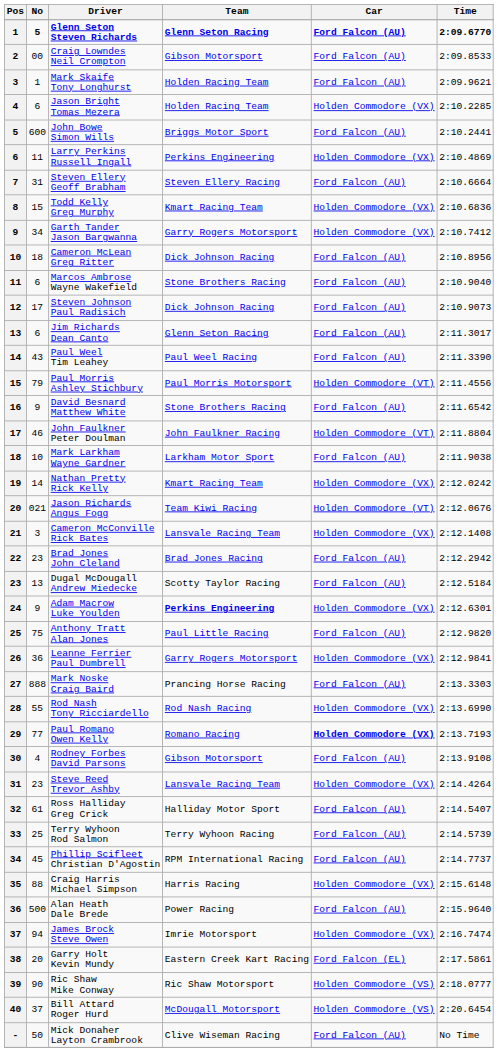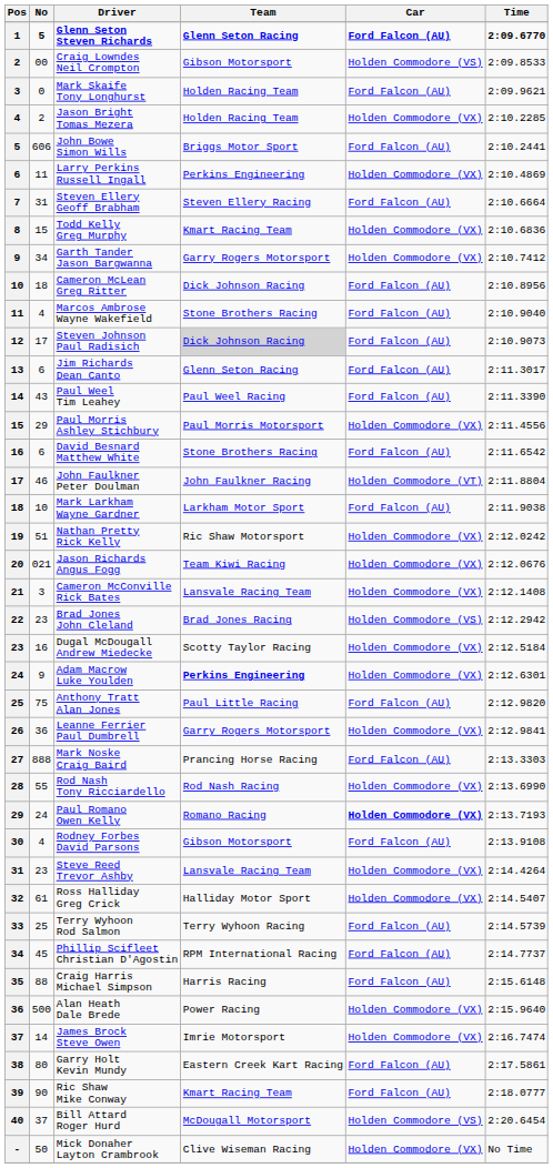 <table class="wikitable" style="font-size: 87%;">
 <tr>
 <th>Pos</th>
 <th>No</th>
 <th>Driver</th>
 <th>Team</th>
 <th>Car</th>
 <th>Time</th>
 </tr>
 <tr>
 </tr>
 <tr style="font-weight:bold">
 <th>1</th>
 <td align=center>5</td>
 <td> <a href='#'>Glenn Seton</a><br> <a href='#'>Steven Richards</a></td>
 <td><a href='#'>Glenn Seton Racing</a></td>
 <td><a href='#'>Ford Falcon (AU)</a></td>
 <td>2:09.6770</td>
 </tr>
 <tr>
 <th>2</th>
 <td align=center>00</td>
 <td> <a href='#'>Craig Lowndes</a><br> <a href='#'>Neil Crompton</a></td>
 <td><a href='#'>Gibson Motorsport</a></td>
-<td><a href='#'>Ford Falcon (AU)</a></td>
+<td><a href='#'>Holden Commodore (VS)</a></td>
 <td>2:09.8533</td>
 </tr>
 <tr>
 <th>3</th>
-<td align=center>1</td>
+<td align=center>0</td>
 <td> <a href='#'>Mark Skaife</a><br> <a href='#'>Tony Longhurst</a></td>
 <td><a href='#'>Holden Racing Team</a></td>
 <td><a href='#'>Ford Falcon (AU)</a></td>
 <td>2:09.9621</td>
 </tr>
 <tr>
 <th>4</th>
-<td align=center>6</td>
+<td align=center>2</td>
 <td> <a href='#'>Jason Bright</a><br> <a href='#'>Tomas Mezera</a></td>
 <td><a href='#'>Holden Racing Team</a></td>
 <td><a href='#'>Holden Commodore (VX)</a></td>
 <td>2:10.2285</td>
 </tr>
 <tr>
 <th>5</th>
-<td align=center>600</td>
+<td align=center>606</td>
 <td> <a href='#'>John Bowe</a><br> <a href='#'>Simon Wills</a></td>
 <td><a href='#'>Briggs Motor Sport</a></td>
 <td><a href='#'>Ford Falcon (AU)</a></td>
 <td>2:10.2441</td>
 </tr>
 <tr>
 <th>6</th>
 <td align=center>11</td>
 <td> <a href='#'>Larry Perkins</a><br> <a href='#'>Russell Ingall</a></td>
 <td><a href='#'>Perkins Engineering</a></td>
 <td><a href='#'>Holden Commodore (VX)</a></td>
 <td>2:10.4869</td>
 </tr>
 <tr>
 <th>7</th>
 <td align=center>31</td>
 <td> <a href='#'>Steven Ellery</a><br> <a href='#'>Geoff Brabham</a></td>
 <td><a href='#'>Steven Ellery Racing</a></td>
 <td><a href='#'>Ford Falcon (AU)</a></td>
 <td>2:10.6664</td>
 </tr>
 <tr>
 <th>8</th>
 <td align=center>15</td>
 <td> <a href='#'>Todd Kelly</a><br> <a href='#'>Greg Murphy</a></td>
 <td><a href='#'>Kmart Racing Team</a></td>
 <td><a href='#'>Holden Commodore (VX)</a></td>
 <td>2:10.6836</td>
 </tr>
 <tr>
 <th>9</th>
 <td align=center>34</td>
 <td> <a href='#'>Garth Tander</a><br> <a href='#'>Jason Bargwanna</a></td>
 <td><a href='#'>Garry Rogers Motorsport</a></td>
 <td><a href='#'>Holden Commodore (VX)</a></td>
 <td>2:10.7412</td>
 </tr>
 <tr>
 <th>10</th>
 <td align=center>18</td>
 <td> <a href='#'>Cameron McLean</a><br> <a href='#'>Greg Ritter</a></td>
 <td><a href='#'>Dick Johnson Racing</a></td>
 <td><a href='#'>Ford Falcon (AU)</a></td>
 <td>2:10.8956</td>
 </tr>
 <tr>
 <th>11</th>
-<td align=center>6</td>
+<td align=center>4</td>
 <td> <a href='#'>Marcos Ambrose</a><br> Wayne Wakefield</td>
 <td><a href='#'>Stone Brothers Racing</a></td>
 <td><a href='#'>Ford Falcon (AU)</a></td>
 <td>2:10.9040</td>
 </tr>
 <tr>
 <th>12</th>
 <td align=center>17</td>
 <td> <a href='#'>Steven Johnson</a><br> <a href='#'>Paul Radisich</a></td>
-<td><a href='#'>Dick Johnson Racing</a></td>
+<td style="background: lightgrey;"><a href='#'>Dick Johnson Racing</a></td>
 <td><a href='#'>Ford Falcon (AU)</a></td>
 <td>2:10.9073</td>
 </tr>
 <tr>
 <th>13</th>
 <td align=center>6</td>
 <td> <a href='#'>Jim Richards</a><br> <a href='#'>Dean Canto</a></td>
 <td><a href='#'>Glenn Seton Racing</a></td>
 <td><a href='#'>Ford Falcon (AU)</a></td>
 <td>2:11.3017</td>
 </tr>
 <tr>
 <th>14</th>
 <td align=center>43</td>
 <td> <a href='#'>Paul Weel</a><br> Tim Leahey</td>
 <td><a href='#'>Paul Weel Racing</a></td>
 <td><a href='#'>Ford Falcon (AU)</a></td>
 <td>2:11.3390</td>
 </tr>
 <tr>
 <th>15</th>
-<td align=center>79</td>
+<td align=center>29</td>
 <td> <a href='#'>Paul Morris</a><br> <a href='#'>Ashley Stichbury</a></td>
 <td><a href='#'>Paul Morris Motorsport</a></td>
-<td><a href='#'>Holden Commodore (VT)</a></td>
+<td><a href='#'>Holden Commodore (VX)</a></td>
 <td>2:11.4556</td>
 </tr>
 <tr>
 <th>16</th>
-<td align=center>9</td>
+<td align=center>6</td>
 <td> <a href='#'>David Besnard</a><br> <a href='#'>Matthew White</a></td>
 <td><a href='#'>Stone Brothers Racing</a></td>
 <td><a href='#'>Ford Falcon (AU)</a></td>
 <td>2:11.6542</td>
 </tr>
 <tr>
 <th>17</th>
 <td align=center>46</td>
 <td> <a href='#'>John Faulkner</a><br> Peter Doulman</td>
 <td><a href='#'>John Faulkner Racing</a></td>
 <td><a href='#'>Holden Commodore (VT)</a></td>
 <td>2:11.8804</td>
 </tr>
 <tr>
 <th>18</th>
 <td align=center>10</td>
 <td> <a href='#'>Mark Larkham</a><br> <a href='#'>Wayne Gardner</a></td>
 <td><a href='#'>Larkham Motor Sport</a></td>
 <td><a href='#'>Ford Falcon (AU)</a></td>
 <td>2:11.9038</td>
 </tr>
 <tr>
 <th>19</th>
-<td align=center>14</td>
+<td align=center>51</td>
 <td> <a href='#'>Nathan Pretty</a><br> <a href='#'>Rick Kelly</a></td>
-<td><a href='#'>Kmart Racing Team</a></td>
+<td>Ric Shaw Motorsport</td>
 <td><a href='#'>Holden Commodore (VX)</a></td>
 <td>2:12.0242</td>
 </tr>
 <tr>
 <th>20</th>
 <td align=center>021</td>
 <td> <a href='#'>Jason Richards</a><br> <a href='#'>Angus Fogg</a></td>
 <td><a href='#'>Team Kiwi Racing</a></td>
-<td><a href='#'>Holden Commodore (VT)</a></td>
+<td><a href='#'>Holden Commodore (VX)</a></td>
 <td>2:12.0676</td>
 </tr>
 <tr>
 <th>21</th>
 <td align=center>3</td>
 <td> <a href='#'>Cameron McConville</a><br> <a href='#'>Rick Bates</a></td>
 <td><a href='#'>Lansvale Racing Team</a></td>
 <td><a href='#'>Holden Commodore (VX)</a></td>
 <td>2:12.1408</td>
 </tr>
 <tr>
 <th>22</th>
 <td align=center>23</td>
 <td> <a href='#'>Brad Jones</a><br> <a href='#'>John Cleland</a></td>
 <td><a href='#'>Brad Jones Racing</a></td>
-<td><a href='#'>Ford Falcon (AU)</a></td>
+<td><a href='#'>Holden Commodore (VS)</a></td>
 <td>2:12.2942</td>
 </tr>
 <tr>
 <th>23</th>
-<td align=center>13</td>
+<td align=center>16</td>
 <td> Dugal McDougall<br> <a href='#'>Andrew Miedecke</a></td>
 <td>Scotty Taylor Racing</td>
-<td><a href='#'>Ford Falcon (AU)</a></td>
+<td><a href='#'>Holden Commodore (VX)</a></td>
 <td>2:12.5184</td>
 </tr>
 <tr>
 <th>24</th>
 <td align=center>9</td>
 <td> <a href='#'>Adam Macrow</a><br> <a href='#'>Luke Youlden</a></td>
 <td><strong><a href='#'>Perkins Engineering</a></strong></td>
 <td><a href='#'>Holden Commodore (VX)</a></td>
 <td>2:12.6301</td>
 </tr>
 <tr>
 <th>25</th>
 <td align=center>75</td>
 <td> <a href='#'>Anthony Tratt</a><br> <a href='#'>Alan Jones</a></td>
 <td><a href='#'>Paul Little Racing</a></td>
 <td><a href='#'>Ford Falcon (AU)</a></td>
 <td>2:12.9820</td>
 </tr>
 <tr>
 <th>26</th>
 <td align=center>36</td>
 <td> <a href='#'>Leanne Ferrier</a><br> <a href='#'>Paul Dumbrell</a></td>
 <td><a href='#'>Garry Rogers Motorsport</a></td>
 <td><a href='#'>Holden Commodore (VX)</a></td>
 <td>2:12.9841</td>
 </tr>
 <tr>
 <th>27</th>
 <td align=center>888</td>
 <td> <a href='#'>Mark Noske</a><br> <a href='#'>Craig Baird</a></td>
 <td>Prancing Horse Racing</td>
 <td><a href='#'>Ford Falcon (AU)</a></td>
 <td>2:13.3303</td>
 </tr>
 <tr>
 <th>28</th>
 <td align=center>55</td>
 <td> <a href='#'>Rod Nash</a><br> <a href='#'>Tony Ricciardello</a></td>
 <td><a href='#'>Rod Nash Racing</a></td>
 <td><a href='#'>Holden Commodore (VX)</a></td>
 <td>2:13.6990</td>
 </tr>
 <tr>
 <th>29</th>
-<td align=center>77</td>
+<td align=center>24</td>
 <td> <a href='#'>Paul Romano</a><br> <a href='#'>Owen Kelly</a></td>
 <td><a href='#'>Romano Racing</a></td>
 <td><strong><a href='#'>Holden Commodore (VX)</a></strong></td>
 <td>2:13.7193</td>
 </tr>
 <tr>
 <th>30</th>
 <td align=center>4</td>
 <td> <a href='#'>Rodney Forbes</a><br> <a href='#'>David Parsons</a></td>
 <td><a href='#'>Gibson Motorsport</a></td>
 <td><a href='#'>Ford Falcon (AU)</a></td>
 <td>2:13.9108</td>
 </tr>
 <tr>
 <th>31</th>
 <td align=center>23</td>
 <td> <a href='#'>Steve Reed</a><br> <a href='#'>Trevor Ashby</a></td>
 <td><a href='#'>Lansvale Racing Team</a></td>
 <td><a href='#'>Holden Commodore (VX)</a></td>
 <td>2:14.4264</td>
 </tr>
 <tr>
 <th>32</th>
 <td align=center>61</td>
 <td> Ross Halliday<br> Greg Crick</td>
 <td>Halliday Motor Sport</td>
-<td><a href='#'>Ford Falcon (AU)</a></td>
+<td><a href='#'>Holden Commodore (VX)</a></td>
 <td>2:14.5407</td>
 </tr>
 <tr>
 <th>33</th>
 <td align=center>25</td>
 <td> Terry Wyhoon<br> Rod Salmon</td>
 <td>Terry Wyhoon Racing</td>
 <td><a href='#'>Ford Falcon (AU)</a></td>
 <td>2:14.5739</td>
 </tr>
 <tr>
 <th>34</th>
 <td align=center>45</td>
 <td> <a href='#'>Phillip Scifleet</a><br> Christian D'Agostin</td>
 <td>RPM International Racing</td>
 <td><a href='#'>Ford Falcon (AU)</a></td>
 <td>2:14.7737</td>
 </tr>
 <tr>
 <th>35</th>
 <td align=center>88</td>
 <td> Craig Harris<br> Michael Simpson</td>
 <td>Harris Racing</td>
-<td><a href='#'>Holden Commodore (VX)</a></td>
+<td><a href='#'>Ford Falcon (AU)</a></td>
 <td>2:15.6148</td>
 </tr>
 <tr>
 <th>36</th>
 <td align=center>500</td>
 <td> Alan Heath<br> Dale Brede</td>
 <td>Power Racing</td>
-<td><a href='#'>Ford Falcon (AU)</a></td>
+<td><a href='#'>Holden Commodore (VX)</a></td>
 <td>2:15.9640</td>
 </tr>
 <tr>
 <th>37</th>
-<td align=center>94</td>
+<td align=center>14</td>
 <td> <a href='#'>James Brock</a><br> <a href='#'>Steve Owen</a></td>
 <td>Imrie Motorsport</td>
 <td><a href='#'>Holden Commodore (VX)</a></td>
 <td>2:16.7474</td>
 </tr>
 <tr>
 <th>38</th>
-<td align=center>20</td>
+<td align=center>80</td>
 <td> Garry Holt<br> Kevin Mundy</td>
 <td>Eastern Creek Kart Racing</td>
-<td><a href='#'>Ford Falcon (EL)</a></td>
+<td><a href='#'>Ford Falcon (AU)</a></td>
 <td>2:17.5861</td>
 </tr>
 <tr>
 <th>39</th>
 <td align=center>90</td>
 <td> Ric Shaw<br> Mike Conway</td>
-<td>Ric Shaw Motorsport</td>
-<td><a href='#'>Holden Commodore (VS)</a></td>
+<td><a href='#'>Kmart Racing Team</a></td>
+<td><a href='#'>Ford Falcon (AU)</a></td>
 <td>2:18.0777</td>
 </tr>
 <tr>
 <th>40</th>
 <td align=center>37</td>
 <td> Bill Attard<br> Roger Hurd</td>
 <td><a href='#'>McDougall Motorsport</a></td>
 <td><a href='#'>Holden Commodore (VS)</a></td>
 <td>2:20.6454</td>
 </tr>
 <tr>
 <th>-</th>
 <td align=center>50</td>
 <td> Mick Donaher<br> Layton Crambrook</td>
 <td>Clive Wiseman Racing</td>
-<td><a href='#'>Ford Falcon (AU)</a></td>
+<td><a href='#'>Holden Commodore (VX)</a></td>
 <td>No Time</td>
 </tr>
 <tr>
 </tr>
 </table>
